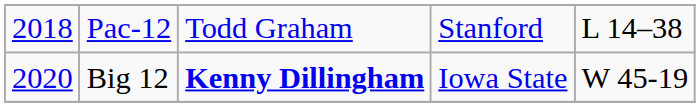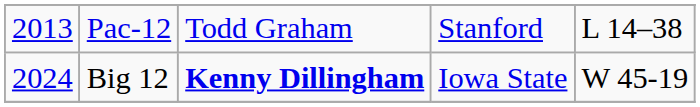 <table class="wikitable">
 <tr>
 </tr>
 <tr>
-<td><a href='#'>2018</a></td>
+<td><a href='#'>2013</a></td>
 <td><a href='#'>Pac-12</a></td>
 <td><a href='#'>Todd Graham</a></td>
 <td><a href='#'>Stanford</a></td>
 <td>L 14–38</td>
 </tr>
 <tr>
-<td><a href='#'>2020</a></td>
+<td><a href='#'>2024</a></td>
 <td>Big 12</td>
 <td><strong><a href='#'>Kenny Dillingham</a></strong></td>
 <td><a href='#'>Iowa State</a></td>
 <td>W 45-19</td>
 </tr>
 <tr>
 </tr>
 </table>
